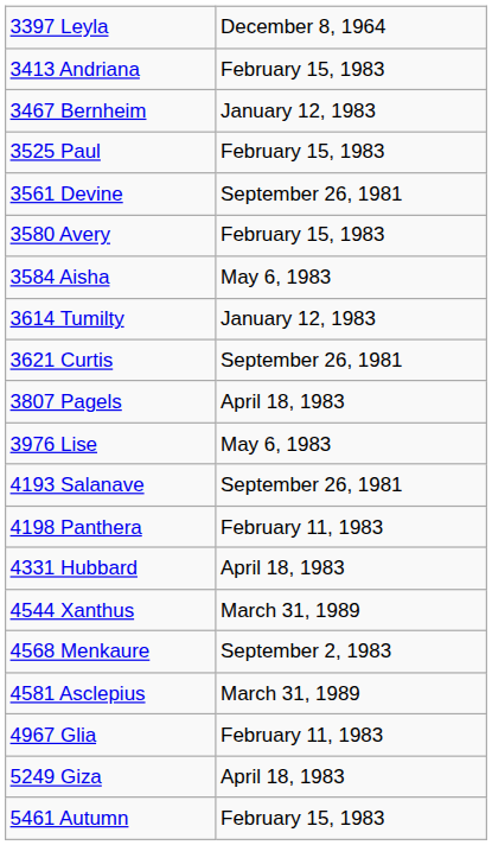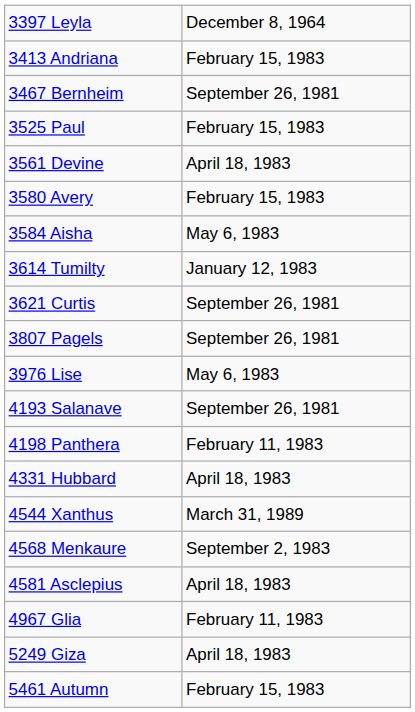 <table class="wikitable" style="font-size: 89%; float: left; width: 24em; margin-right: 1em; line-height: 1.6em !important;">
 <tr>
 <td><a href='#'>3397 Leyla</a> </td>
 <td>December 8, 1964</td>
 </tr>
 <tr>
 <td><a href='#'>3413 Andriana</a></td>
 <td>February 15, 1983</td>
 </tr>
 <tr>
 <td><a href='#'>3467 Bernheim</a></td>
-<td>January 12, 1983</td>
+<td>September 26, 1981</td>
 </tr>
 <tr>
 <td><a href='#'>3525 Paul</a></td>
 <td>February 15, 1983</td>
 </tr>
 <tr>
 <td><a href='#'>3561 Devine</a></td>
-<td>September 26, 1981</td>
+<td>April 18, 1983</td>
 </tr>
 <tr>
 <td><a href='#'>3580 Avery</a></td>
 <td>February 15, 1983</td>
 </tr>
 <tr>
 <td><a href='#'>3584 Aisha</a></td>
 <td>May 6, 1983</td>
 </tr>
 <tr>
 <td><a href='#'>3614 Tumilty</a></td>
 <td>January 12, 1983</td>
 </tr>
 <tr>
 <td><a href='#'>3621 Curtis</a></td>
 <td>September 26, 1981</td>
 </tr>
 <tr>
 <td><a href='#'>3807 Pagels</a> </td>
-<td>April 18, 1983</td>
+<td>September 26, 1981</td>
 </tr>
 <tr>
 <td><a href='#'>3976 Lise</a></td>
 <td>May 6, 1983</td>
 </tr>
 <tr>
 <td><a href='#'>4193 Salanave</a> </td>
 <td>September 26, 1981</td>
 </tr>
 <tr>
 <td><a href='#'>4198 Panthera</a></td>
 <td>February 11, 1983</td>
 </tr>
 <tr>
 <td><a href='#'>4331 Hubbard</a></td>
 <td>April 18, 1983</td>
 </tr>
 <tr>
 <td><a href='#'>4544 Xanthus</a> </td>
 <td>March 31, 1989</td>
 </tr>
 <tr>
 <td><a href='#'>4568 Menkaure</a></td>
 <td>September 2, 1983</td>
 </tr>
 <tr>
 <td><a href='#'>4581 Asclepius</a> </td>
-<td>March 31, 1989</td>
+<td>April 18, 1983</td>
 </tr>
 <tr>
 <td><a href='#'>4967 Glia</a></td>
 <td>February 11, 1983</td>
 </tr>
 <tr>
 <td><a href='#'>5249 Giza</a></td>
 <td>April 18, 1983</td>
 </tr>
 <tr>
 <td><a href='#'>5461 Autumn</a></td>
 <td>February 15, 1983</td>
 </tr>
 </table>
